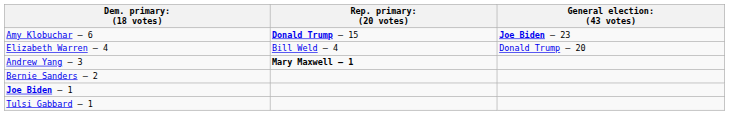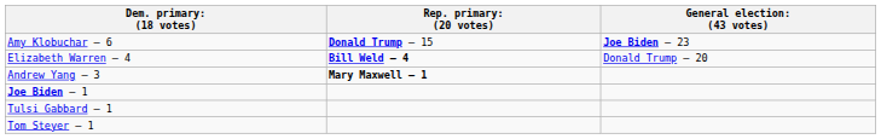 <table class="wikitable" width="70%">
 <tr>
 <th><strong>Dem. primary:</strong><br>(18 votes)</th>
 <th><strong>Rep. primary:</strong><br>(20 votes)</th>
 <th><strong>General election:</strong><br>(43 votes)</th>
 </tr>
 <tr>
 <td><a href='#'>Amy Klobuchar</a> – 6</td>
 <td><strong><a href='#'>Donald Trump</a></strong> – 15</td>
 <td><strong><a href='#'>Joe Biden</a></strong> – 23</td>
 </tr>
 <tr>
 <td><a href='#'>Elizabeth Warren</a> – 4</td>
-<td><a href='#'>Bill Weld</a> – 4</td>
+<td><strong><a href='#'>Bill Weld</a> – 4</strong></td>
 <td><a href='#'>Donald Trump</a> – 20</td>
 </tr>
 <tr>
 <td><a href='#'>Andrew Yang</a> – 3</td>
 <td><strong>Mary Maxwell – 1</strong></td>
-<td></td>
-</tr>
-<tr>
-<td><a href='#'>Bernie Sanders</a> – 2</td>
-<td></td>
 <td></td>
 </tr>
 <tr>
 <td><strong><a href='#'>Joe Biden</a></strong> – 1</td>
 <td></td>
 <td></td>
 </tr>
 <tr>
 <td><a href='#'>Tulsi Gabbard</a> – 1</td>
 <td></td>
 <td></td>
 </tr>
+<tr>
+<td><a href='#'>Tom Steyer</a> – 1</td>
+<td></td>
+<td></td>
+</tr>
 </table>
